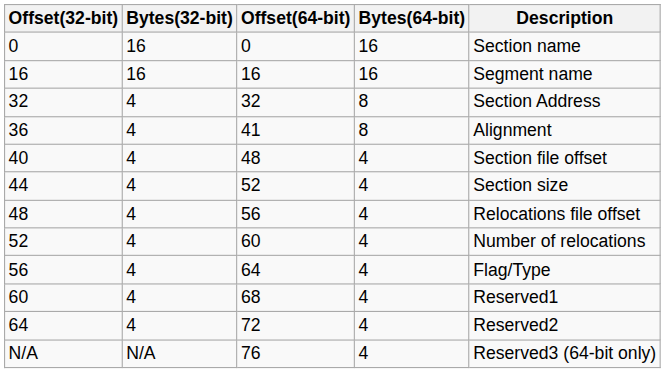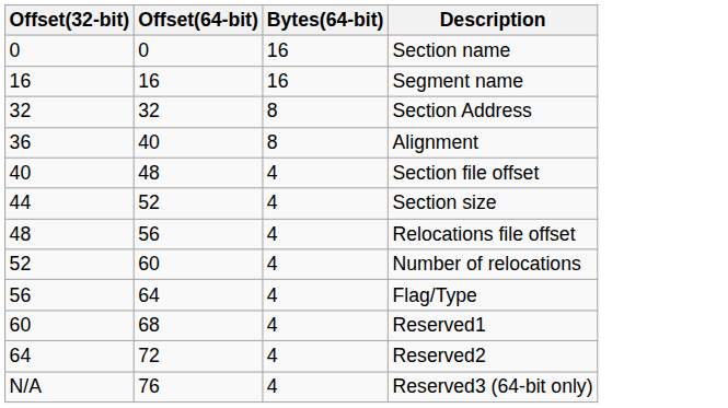 <table class="wikitable">
 <tr>
 <th>Offset(32-bit)</th>
-<th>Bytes(32-bit)</th>
 <th>Offset(64-bit)</th>
 <th>Bytes(64-bit)</th>
 <th>Description</th>
 </tr>
 <tr>
 <td>0</td>
-<td>16</td>
 <td>0</td>
 <td>16</td>
 <td>Section name</td>
 </tr>
 <tr>
 <td>16</td>
 <td>16</td>
 <td>16</td>
-<td>16</td>
 <td>Segment name</td>
 </tr>
 <tr>
 <td>32</td>
-<td>4</td>
 <td>32</td>
 <td>8</td>
 <td>Section Address</td>
 </tr>
 <tr>
 <td>36</td>
-<td>4</td>
-<td>41</td>
+<td>40</td>
 <td>8</td>
 <td>Alignment</td>
 </tr>
 <tr>
 <td>40</td>
-<td>4</td>
 <td>48</td>
 <td>4</td>
 <td>Section file offset</td>
 </tr>
 <tr>
 <td>44</td>
-<td>4</td>
 <td>52</td>
 <td>4</td>
 <td>Section size</td>
 </tr>
 <tr>
 <td>48</td>
-<td>4</td>
 <td>56</td>
 <td>4</td>
 <td>Relocations file offset</td>
 </tr>
 <tr>
 <td>52</td>
-<td>4</td>
 <td>60</td>
 <td>4</td>
 <td>Number of relocations</td>
 </tr>
 <tr>
 <td>56</td>
-<td>4</td>
 <td>64</td>
 <td>4</td>
 <td>Flag/Type</td>
 </tr>
 <tr>
 <td>60</td>
-<td>4</td>
 <td>68</td>
 <td>4</td>
 <td>Reserved1</td>
 </tr>
 <tr>
 <td>64</td>
-<td>4</td>
 <td>72</td>
 <td>4</td>
 <td>Reserved2</td>
 </tr>
 <tr>
 <td>N/A</td>
-<td>N/A</td>
 <td>76</td>
 <td>4</td>
 <td>Reserved3 (64-bit only)</td>
 </tr>
 </table>
